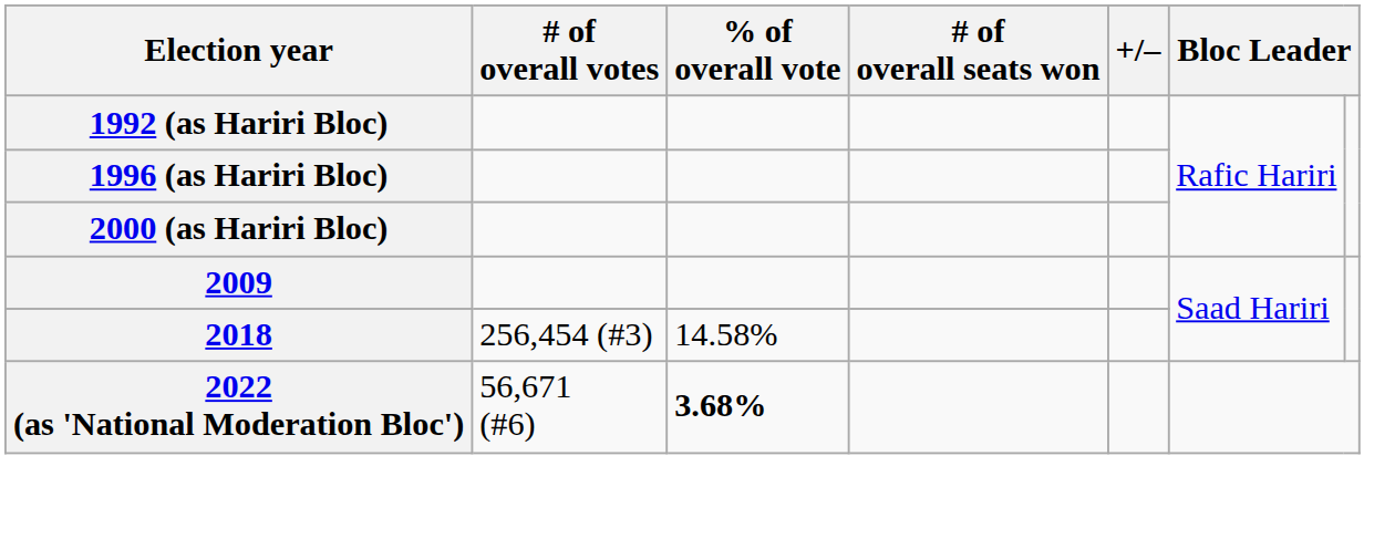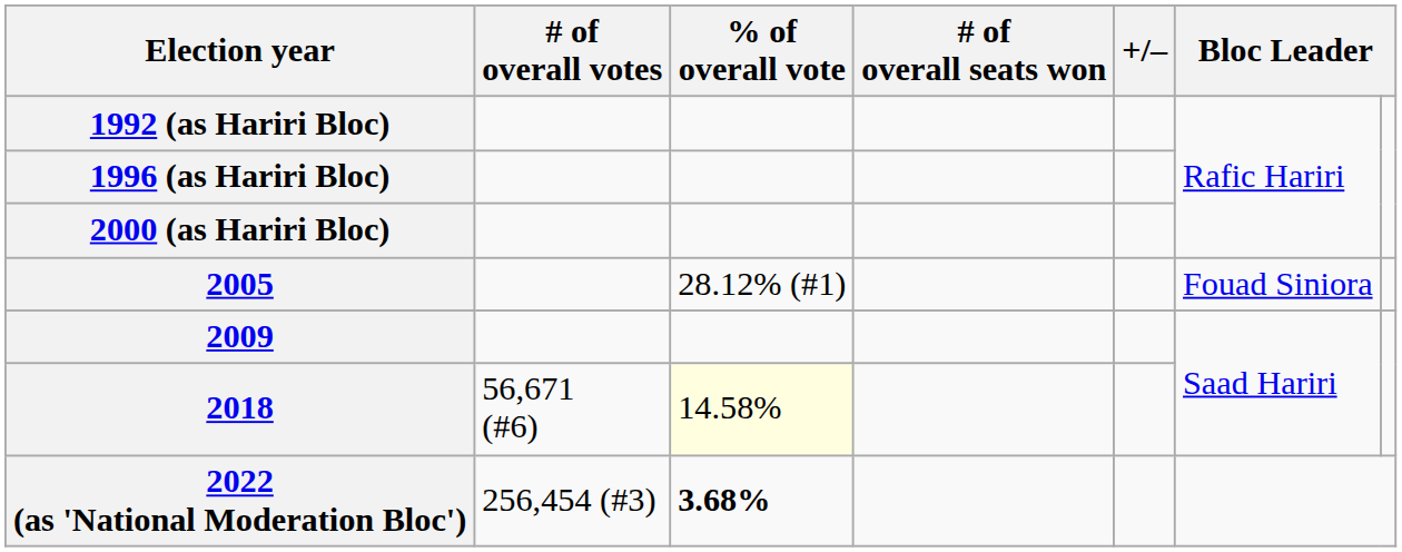 <table class="wikitable">
 <tr>
 <th>Election year</th>
 <th># of<br>overall votes</th>
 <th>% of<br>overall vote</th>
 <th># of<br>overall seats won</th>
 <th>+/–</th>
 <th colspan="2">Bloc Leader</th>
 </tr>
 <tr>
 <th><a href='#'>1992</a> (as Hariri Bloc)</th>
 <td></td>
 <td></td>
 <td></td>
 <td></td>
 <td rowspan="3"><a href='#'>Rafic Hariri</a></td>
 <td rowspan="3"></td>
 </tr>
 <tr>
 <th><a href='#'>1996</a> (as Hariri Bloc)</th>
 <td></td>
 <td></td>
 <td></td>
 <td></td>
 </tr>
 <tr>
 <th><a href='#'>2000</a> (as Hariri Bloc)</th>
 <td></td>
 <td></td>
 <td></td>
 <td></td>
 </tr>
 <tr>
+<th><a href='#'>2005</a></th>
+<td></td>
+<td>28.12% (#1)</td>
+<td></td>
+<td></td>
+<td><a href='#'>Fouad Siniora</a></td>
+<td></td>
+</tr>
+<tr>
 <th><a href='#'>2009</a></th>
 <td></td>
 <td></td>
 <td></td>
 <td></td>
 <td rowspan="2"><a href='#'>Saad Hariri</a></td>
 <td rowspan="2"></td>
 </tr>
 <tr>
 <th><a href='#'>2018</a></th>
-<td>256,454 (#3)</td>
-<td>14.58%</td>
+<td>56,671<br>(#6)</td>
+<td style="background: lightyellow;">14.58%</td>
 <td></td>
 <td></td>
 </tr>
 <tr>
 <th><a href='#'>2022</a><br>(as 'National Moderation Bloc')</th>
-<td>56,671<br>(#6)</td>
+<td>256,454 (#3)</td>
 <td><strong>3.68%</strong></td>
 <td></td>
 <td></td>
 <td colspan="2"></td>
 </tr>
 </table>
